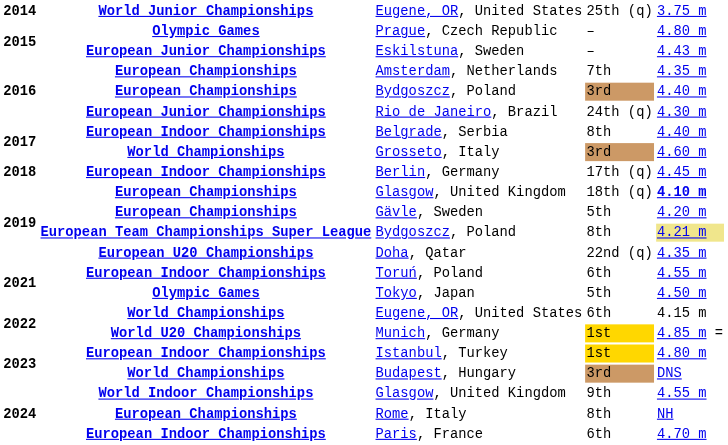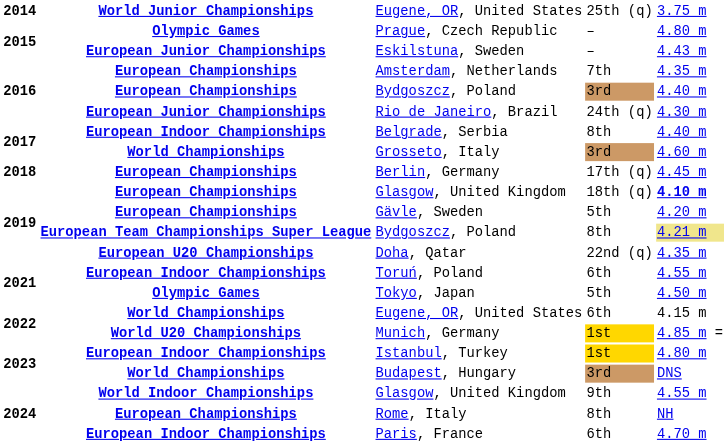 <table>
 <tr>
 <th scope="row">2014</th>
 <th scope="row"><a href='#'>World Junior Championships</a></th>
 <td><a href='#'>Eugene, OR</a>, United States</td>
 <td>25th (q)</td>
 <td><a href='#'>3.75 m</a></td>
 </tr>
 <tr>
 <th scope="rowgroup" rowspan=2>2015</th>
 <th scope="row"><a href='#'>Olympic Games</a></th>
 <td><a href='#'>Prague</a>, Czech Republic</td>
 <td>–</td>
 <td><a href='#'>4.80 m</a></td>
 </tr>
 <tr>
 <th scope="row"><a href='#'>European Junior Championships</a></th>
 <td><a href='#'>Eskilstuna</a>, Sweden</td>
 <td>–</td>
 <td><a href='#'>4.43 m</a></td>
 </tr>
 <tr>
 <th scope="rowgroup" rowspan=3>2016</th>
 <th scope="row"><a href='#'>European Championships</a></th>
 <td><a href='#'>Amsterdam</a>, Netherlands</td>
 <td>7th</td>
 <td><a href='#'>4.35 m</a></td>
 </tr>
 <tr>
 <th scope="row"><a href='#'>European Championships</a></th>
 <td><a href='#'>Bydgoszcz</a>, Poland</td>
 <td bgcolor=cc9966>3rd</td>
 <td><a href='#'>4.40 m</a></td>
 </tr>
 <tr>
 <th scope="row"><a href='#'>European Junior Championships</a></th>
 <td><a href='#'>Rio de Janeiro</a>, Brazil</td>
 <td>24th (q)</td>
 <td><a href='#'>4.30 m</a></td>
 </tr>
 <tr>
 <th scope="rowgroup" rowspan=2>2017</th>
 <th scope="row"><a href='#'>European Indoor Championships</a></th>
 <td><a href='#'>Belgrade</a>, Serbia</td>
 <td>8th</td>
 <td><a href='#'>4.40 m</a></td>
 </tr>
 <tr>
 <th scope="row"><a href='#'>World Championships</a></th>
 <td><a href='#'>Grosseto</a>, Italy</td>
 <td bgcolor=cc9966>3rd</td>
 <td><a href='#'>4.60 m</a></td>
 </tr>
 <tr>
 <th scope="row">2018</th>
-<th scope="row"><a href='#'>European Indoor Championships</a></th>
+<th scope="row"><a href='#'>European Championships</a></th>
 <td><a href='#'>Berlin</a>, Germany</td>
 <td>17th (q)</td>
 <td><a href='#'>4.45 m</a></td>
 </tr>
 <tr>
 <th scope="rowgroup" rowspan=4>2019</th>
 <th scope="row"><a href='#'>European Championships</a></th>
 <td><a href='#'>Glasgow</a>, United Kingdom</td>
 <td>18th (q)</td>
 <td><strong><a href='#'>4.10 m</a></strong></td>
 </tr>
 <tr>
 <th scope="row"><a href='#'>European Championships</a></th>
 <td><a href='#'>Gävle</a>, Sweden</td>
 <td>5th</td>
 <td><a href='#'>4.20 m</a></td>
 </tr>
 <tr>
 <th scope="row"><a href='#'>European Team Championships Super League</a></th>
 <td><a href='#'>Bydgoszcz</a>, Poland</td>
 <td>8th</td>
 <td style="background: khaki;"><a href='#'>4.21 m</a></td>
 </tr>
 <tr>
 <th scope="row"><a href='#'>European U20 Championships</a></th>
 <td><a href='#'>Doha</a>, Qatar</td>
 <td>22nd (q)</td>
 <td><a href='#'>4.35 m</a></td>
 </tr>
 <tr>
 <th scope="rowgroup" rowspan=2>2021</th>
 <th scope="row"><a href='#'>European Indoor Championships</a></th>
 <td><a href='#'>Toruń</a>, Poland</td>
 <td>6th</td>
 <td><a href='#'>4.55 m</a></td>
 </tr>
 <tr>
 <th scope="row"><a href='#'>Olympic Games</a></th>
 <td><a href='#'>Tokyo</a>, Japan</td>
 <td>5th</td>
 <td><a href='#'>4.50 m</a></td>
 </tr>
 <tr>
 <th scope="rowgroup" rowspan=2>2022</th>
 <th scope="row"><a href='#'>World Championships</a></th>
 <td><a href='#'>Eugene, OR</a>, United States</td>
 <td>6th</td>
 <td>4.15 m</td>
 </tr>
 <tr>
 <th scope="row"><a href='#'>World U20 Championships</a></th>
 <td><a href='#'>Munich</a>, Germany</td>
 <td bgcolor=gold>1st</td>
 <td><a href='#'>4.85 m</a> =<strong></strong> <strong></strong></td>
 </tr>
 <tr>
 <th scope="rowgroup" rowspan=2>2023</th>
 <th scope="row"><a href='#'>European Indoor Championships</a></th>
 <td><a href='#'>Istanbul</a>, Turkey</td>
 <td bgcolor=gold>1st</td>
 <td><a href='#'>4.80 m</a> <strong></strong></td>
 </tr>
 <tr>
 <th scope="row"><a href='#'>World Championships</a></th>
 <td><a href='#'>Budapest</a>, Hungary</td>
 <td bgcolor=cc9966>3rd</td>
 <td><a href='#'>DNS</a></td>
 </tr>
 <tr>
 <th scope="rowgroup" rowspan=3>2024</th>
 <th scope="row"><a href='#'>World Indoor Championships</a></th>
 <td><a href='#'>Glasgow</a>, United Kingdom</td>
 <td>9th</td>
 <td><a href='#'>4.55 m</a></td>
 </tr>
 <tr>
 <th scope="row"><a href='#'>European Championships</a></th>
 <td><a href='#'>Rome</a>, Italy</td>
 <td>8th</td>
 <td><a href='#'>NH</a></td>
 </tr>
 <tr>
 <th scope="row"><a href='#'>European Indoor Championships</a></th>
 <td><a href='#'>Paris</a>, France</td>
 <td>6th</td>
 <td><a href='#'>4.70 m</a></td>
 </tr>
 </table>
